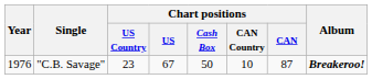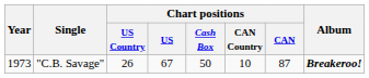 <table class="wikitable">
 <tr>
 <th rowspan="2">Year</th>
 <th rowspan="2">Single</th>
 <th colspan="5">Chart positions</th>
 <th rowspan="2">Album</th>
 </tr>
 <tr>
 <th width="45"><small><a href='#'>US Country</a></small><br></th>
 <th width="45"><small><a href='#'>US</a></small><br></th>
 <th width="45"><small><em><a href='#'>Cash Box</a></em></small></th>
 <th width="45"><small>CAN Country</small><br></th>
 <th width="45"><small><a href='#'>CAN</a></small></th>
 </tr>
 <tr>
-<td>1976</td>
+<td>1973</td>
 <td>"C.B. Savage"</td>
-<td align="center">23</td>
+<td align="center">26</td>
 <td align="center">67</td>
 <td align="center">50</td>
 <td align="center">10</td>
 <td align="center">87</td>
 <td><strong><em>Breakeroo!</em></strong></td>
 </tr>
 </table>
